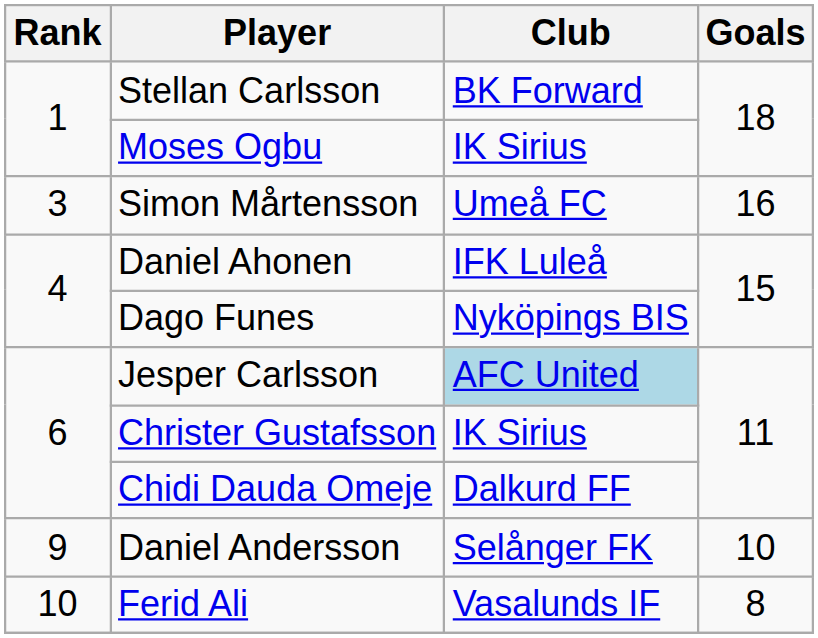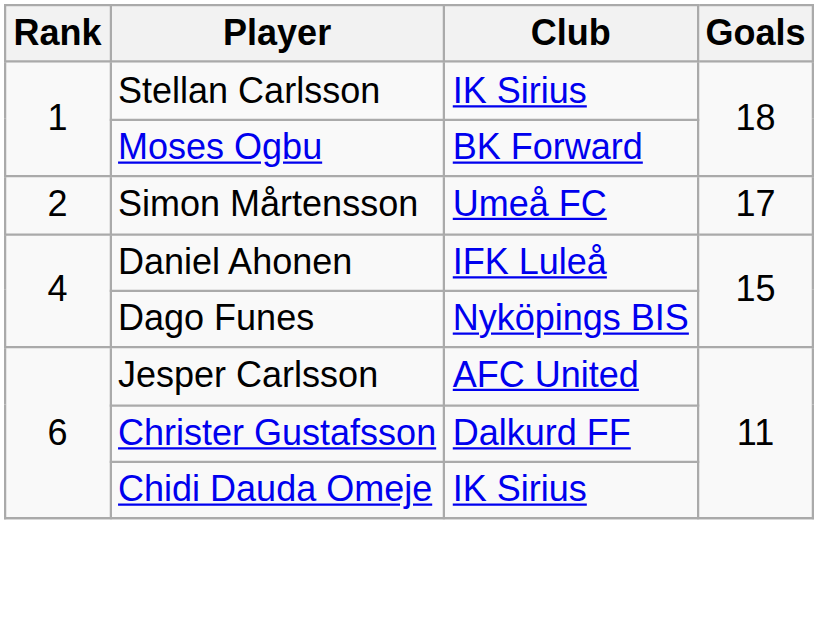 <table class="wikitable" style="text-align:center">
 <tr>
 <th>Rank</th>
 <th>Player</th>
 <th>Club</th>
 <th>Goals</th>
 </tr>
 <tr>
 <td rowspan="2">1</td>
 <td align="left"> Stellan Carlsson</td>
-<td align="left"><a href='#'>BK Forward</a></td>
+<td align="left"><a href='#'>IK Sirius</a></td>
 <td rowspan="2">18</td>
 </tr>
 <tr>
 <td align="left"> <a href='#'>Moses Ogbu</a></td>
-<td align="left"><a href='#'>IK Sirius</a></td>
+<td align="left"><a href='#'>BK Forward</a></td>
 </tr>
 <tr>
-<td>3</td>
+<td>2</td>
 <td align="left"> Simon Mårtensson</td>
 <td align="left"><a href='#'>Umeå FC</a></td>
-<td>16</td>
+<td>17</td>
 </tr>
 <tr>
 <td rowspan="2">4</td>
 <td align="left"> Daniel Ahonen</td>
 <td align="left"><a href='#'>IFK Luleå</a></td>
 <td rowspan="2">15</td>
 </tr>
 <tr>
 <td align="left"> Dago Funes</td>
 <td align="left"><a href='#'>Nyköpings BIS</a></td>
 </tr>
 <tr>
 <td rowspan="3">6</td>
 <td align="left"> Jesper Carlsson</td>
-<td align="left" style="background: lightblue;"><a href='#'>AFC United</a></td>
+<td align="left"><a href='#'>AFC United</a></td>
 <td rowspan="3">11</td>
 </tr>
 <tr>
 <td align="left"> <a href='#'>Christer Gustafsson</a></td>
-<td align="left"><a href='#'>IK Sirius</a></td>
+<td align="left"><a href='#'>Dalkurd FF</a></td>
 </tr>
 <tr>
 <td align="left"> <a href='#'>Chidi Dauda Omeje</a></td>
-<td align="left"><a href='#'>Dalkurd FF</a></td>
-</tr>
-<tr>
-<td>9</td>
-<td align="left"> Daniel Andersson</td>
-<td align="left"><a href='#'>Selånger FK</a></td>
-<td>10</td>
-</tr>
-<tr>
-<td>10</td>
-<td align="left"> <a href='#'>Ferid Ali</a></td>
-<td align="left"><a href='#'>Vasalunds IF</a></td>
-<td>8</td>
+<td align="left"><a href='#'>IK Sirius</a></td>
 </tr>
 <tr>
 </tr>
 </table>
